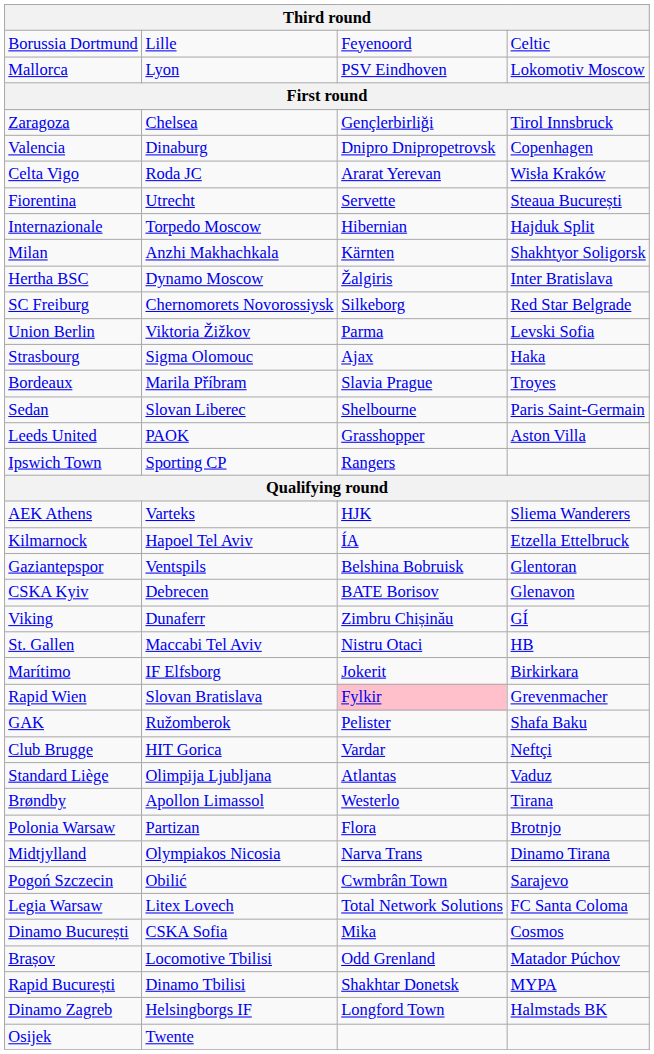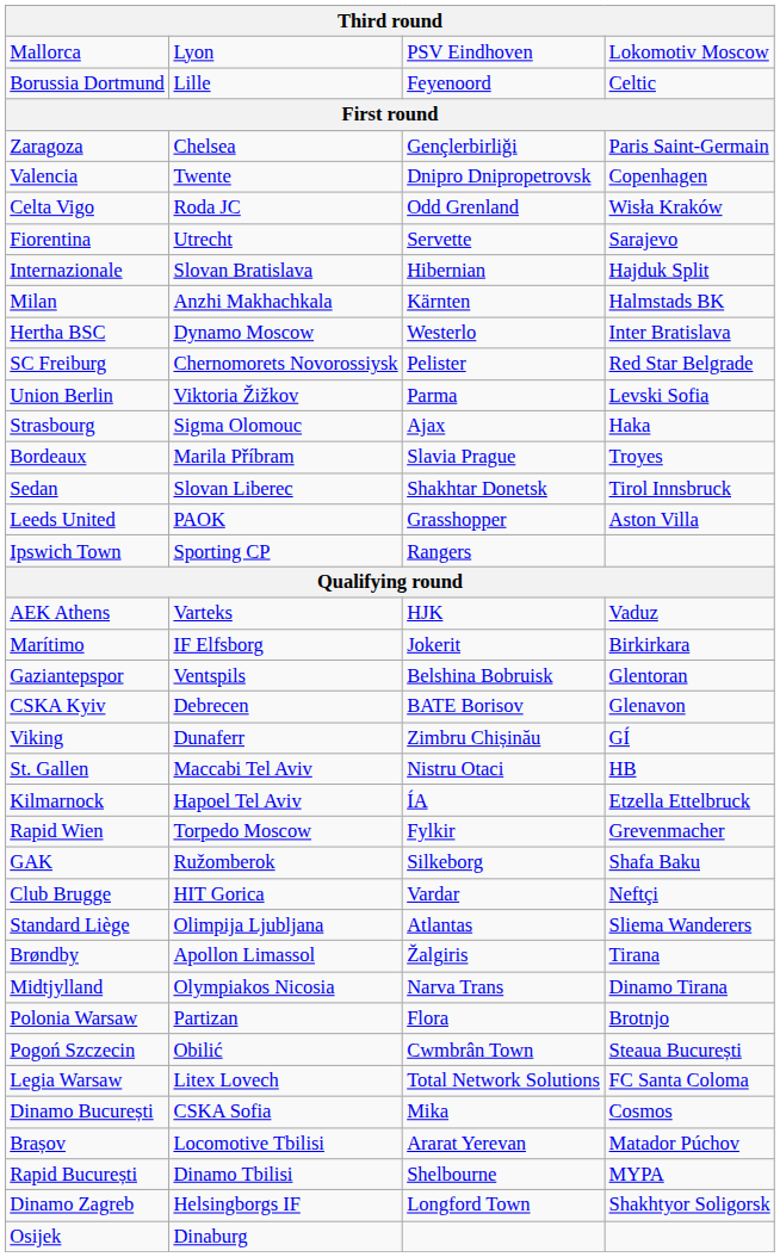 <table class="wikitable">
 <tr>
 <th colspan="4">Third round</th>
+</tr>
+<tr>
+<td> <a href='#'>Mallorca</a> </td>
+<td> <a href='#'>Lyon</a> </td>
+<td> <a href='#'>PSV Eindhoven</a> </td>
+<td> <a href='#'>Lokomotiv Moscow</a> </td>
 </tr>
 <tr>
 <td> <a href='#'>Borussia Dortmund</a> </td>
 <td> <a href='#'>Lille</a> </td>
 <td> <a href='#'>Feyenoord</a> </td>
 <td> <a href='#'>Celtic</a> </td>
 </tr>
 <tr>
-<td> <a href='#'>Mallorca</a> </td>
-<td> <a href='#'>Lyon</a> </td>
-<td> <a href='#'>PSV Eindhoven</a> </td>
-<td> <a href='#'>Lokomotiv Moscow</a> </td>
-</tr>
-<tr>
 <th colspan="4">First round</th>
 </tr>
 <tr>
 <td> <a href='#'>Zaragoza</a> </td>
 <td> <a href='#'>Chelsea</a> </td>
 <td> <a href='#'>Gençlerbirliği</a> </td>
-<td> <a href='#'>Tirol Innsbruck</a> </td>
+<td> <a href='#'>Paris Saint-Germain</a> </td>
 </tr>
 <tr>
 <td> <a href='#'>Valencia</a> </td>
-<td> <a href='#'>Dinaburg</a> </td>
+<td> <a href='#'>Twente</a> </td>
 <td> <a href='#'>Dnipro Dnipropetrovsk</a> </td>
 <td> <a href='#'>Copenhagen</a> </td>
 </tr>
 <tr>
 <td> <a href='#'>Celta Vigo</a> </td>
 <td> <a href='#'>Roda JC</a> </td>
-<td> <a href='#'>Ararat Yerevan</a> </td>
+<td> <a href='#'>Odd Grenland</a> </td>
 <td> <a href='#'>Wisła Kraków</a> </td>
 </tr>
 <tr>
 <td> <a href='#'>Fiorentina</a> </td>
 <td> <a href='#'>Utrecht</a> </td>
 <td> <a href='#'>Servette</a> </td>
-<td> <a href='#'>Steaua București</a> </td>
+<td> <a href='#'>Sarajevo</a> </td>
 </tr>
 <tr>
 <td> <a href='#'>Internazionale</a> </td>
-<td> <a href='#'>Torpedo Moscow</a> </td>
+<td> <a href='#'>Slovan Bratislava</a> </td>
 <td> <a href='#'>Hibernian</a> </td>
 <td> <a href='#'>Hajduk Split</a> </td>
 </tr>
 <tr>
 <td> <a href='#'>Milan</a> </td>
 <td> <a href='#'>Anzhi Makhachkala</a> </td>
 <td> <a href='#'>Kärnten</a> </td>
-<td> <a href='#'>Shakhtyor Soligorsk</a> </td>
+<td> <a href='#'>Halmstads BK</a> </td>
 </tr>
 <tr>
 <td> <a href='#'>Hertha BSC</a> </td>
 <td> <a href='#'>Dynamo Moscow</a> </td>
-<td> <a href='#'>Žalgiris</a> </td>
+<td> <a href='#'>Westerlo</a> </td>
 <td> <a href='#'>Inter Bratislava</a> </td>
 </tr>
 <tr>
 <td> <a href='#'>SC Freiburg</a> </td>
 <td> <a href='#'>Chernomorets Novorossiysk</a> </td>
-<td> <a href='#'>Silkeborg</a> </td>
+<td> <a href='#'>Pelister</a> </td>
 <td> <a href='#'>Red Star Belgrade</a> </td>
 </tr>
 <tr>
 <td> <a href='#'>Union Berlin</a> </td>
 <td> <a href='#'>Viktoria Žižkov</a> </td>
 <td> <a href='#'>Parma</a> </td>
 <td> <a href='#'>Levski Sofia</a> </td>
 </tr>
 <tr>
 <td> <a href='#'>Strasbourg</a> </td>
 <td> <a href='#'>Sigma Olomouc</a> </td>
 <td> <a href='#'>Ajax</a> </td>
 <td> <a href='#'>Haka</a> </td>
 </tr>
 <tr>
 <td> <a href='#'>Bordeaux</a> </td>
 <td> <a href='#'>Marila Příbram</a> </td>
 <td> <a href='#'>Slavia Prague</a> </td>
 <td> <a href='#'>Troyes</a> </td>
 </tr>
 <tr>
 <td> <a href='#'>Sedan</a> </td>
 <td> <a href='#'>Slovan Liberec</a> </td>
-<td> <a href='#'>Shelbourne</a> </td>
-<td> <a href='#'>Paris Saint-Germain</a> </td>
+<td> <a href='#'>Shakhtar Donetsk</a> </td>
+<td> <a href='#'>Tirol Innsbruck</a> </td>
 </tr>
 <tr>
 <td> <a href='#'>Leeds United</a> </td>
 <td> <a href='#'>PAOK</a> </td>
 <td> <a href='#'>Grasshopper</a> </td>
 <td> <a href='#'>Aston Villa</a> </td>
 </tr>
 <tr>
 <td> <a href='#'>Ipswich Town</a> </td>
 <td> <a href='#'>Sporting CP</a> </td>
 <td> <a href='#'>Rangers</a> </td>
 <td></td>
 </tr>
 <tr>
 <th colspan="4">Qualifying round</th>
 </tr>
 <tr>
 <td> <a href='#'>AEK Athens</a> </td>
 <td> <a href='#'>Varteks</a> </td>
 <td> <a href='#'>HJK</a> </td>
-<td> <a href='#'>Sliema Wanderers</a> </td>
+<td> <a href='#'>Vaduz</a> </td>
 </tr>
 <tr>
-<td> <a href='#'>Kilmarnock</a> </td>
-<td> <a href='#'>Hapoel Tel Aviv</a> </td>
-<td> <a href='#'>ÍA</a> </td>
-<td> <a href='#'>Etzella Ettelbruck</a> </td>
+<td> <a href='#'>Marítimo</a> </td>
+<td> <a href='#'>IF Elfsborg</a> </td>
+<td> <a href='#'>Jokerit</a> </td>
+<td> <a href='#'>Birkirkara</a> </td>
 </tr>
 <tr>
 <td> <a href='#'>Gaziantepspor</a> </td>
 <td> <a href='#'>Ventspils</a> </td>
 <td> <a href='#'>Belshina Bobruisk</a> </td>
 <td> <a href='#'>Glentoran</a> </td>
 </tr>
 <tr>
 <td> <a href='#'>CSKA Kyiv</a> </td>
 <td> <a href='#'>Debrecen</a> </td>
 <td> <a href='#'>BATE Borisov</a> </td>
 <td> <a href='#'>Glenavon</a> </td>
 </tr>
 <tr>
 <td> <a href='#'>Viking</a> </td>
 <td> <a href='#'>Dunaferr</a> </td>
 <td> <a href='#'>Zimbru Chișinău</a> </td>
 <td> <a href='#'>GÍ</a> </td>
 </tr>
 <tr>
 <td> <a href='#'>St. Gallen</a> </td>
 <td> <a href='#'>Maccabi Tel Aviv</a> </td>
 <td> <a href='#'>Nistru Otaci</a> </td>
 <td> <a href='#'>HB</a> </td>
 </tr>
 <tr>
-<td> <a href='#'>Marítimo</a> </td>
-<td> <a href='#'>IF Elfsborg</a> </td>
-<td> <a href='#'>Jokerit</a> </td>
-<td> <a href='#'>Birkirkara</a> </td>
+<td> <a href='#'>Kilmarnock</a> </td>
+<td> <a href='#'>Hapoel Tel Aviv</a> </td>
+<td> <a href='#'>ÍA</a> </td>
+<td> <a href='#'>Etzella Ettelbruck</a> </td>
 </tr>
 <tr>
 <td> <a href='#'>Rapid Wien</a> </td>
-<td> <a href='#'>Slovan Bratislava</a> </td>
-<td style="background: pink;"> <a href='#'>Fylkir</a> </td>
+<td> <a href='#'>Torpedo Moscow</a> </td>
+<td> <a href='#'>Fylkir</a> </td>
 <td> <a href='#'>Grevenmacher</a> </td>
 </tr>
 <tr>
 <td> <a href='#'>GAK</a> </td>
 <td> <a href='#'>Ružomberok</a> </td>
-<td> <a href='#'>Pelister</a> </td>
+<td> <a href='#'>Silkeborg</a> </td>
 <td> <a href='#'>Shafa Baku</a> </td>
 </tr>
 <tr>
 <td> <a href='#'>Club Brugge</a> </td>
 <td> <a href='#'>HIT Gorica</a> </td>
 <td> <a href='#'>Vardar</a> </td>
 <td> <a href='#'>Neftçi</a> </td>
 </tr>
 <tr>
 <td> <a href='#'>Standard Liège</a> </td>
 <td> <a href='#'>Olimpija Ljubljana</a> </td>
 <td> <a href='#'>Atlantas</a> </td>
-<td> <a href='#'>Vaduz</a> </td>
+<td> <a href='#'>Sliema Wanderers</a> </td>
 </tr>
 <tr>
 <td> <a href='#'>Brøndby</a> </td>
 <td> <a href='#'>Apollon Limassol</a> </td>
-<td> <a href='#'>Westerlo</a> </td>
+<td> <a href='#'>Žalgiris</a> </td>
 <td> <a href='#'>Tirana</a> </td>
+</tr>
+<tr>
+<td> <a href='#'>Midtjylland</a> </td>
+<td> <a href='#'>Olympiakos Nicosia</a> </td>
+<td> <a href='#'>Narva Trans</a> </td>
+<td> <a href='#'>Dinamo Tirana</a> </td>
 </tr>
 <tr>
 <td> <a href='#'>Polonia Warsaw</a> </td>
 <td> <a href='#'>Partizan</a> </td>
 <td> <a href='#'>Flora</a> </td>
 <td> <a href='#'>Brotnjo</a> </td>
 </tr>
 <tr>
-<td> <a href='#'>Midtjylland</a> </td>
-<td> <a href='#'>Olympiakos Nicosia</a> </td>
-<td> <a href='#'>Narva Trans</a> </td>
-<td> <a href='#'>Dinamo Tirana</a> </td>
-</tr>
-<tr>
 <td> <a href='#'>Pogoń Szczecin</a> </td>
 <td> <a href='#'>Obilić</a> </td>
 <td> <a href='#'>Cwmbrân Town</a> </td>
-<td> <a href='#'>Sarajevo</a> </td>
+<td> <a href='#'>Steaua București</a> </td>
 </tr>
 <tr>
 <td> <a href='#'>Legia Warsaw</a> </td>
 <td> <a href='#'>Litex Lovech</a> </td>
 <td> <a href='#'>Total Network Solutions</a> </td>
 <td> <a href='#'>FC Santa Coloma</a> </td>
 </tr>
 <tr>
 <td> <a href='#'>Dinamo București</a> </td>
 <td> <a href='#'>CSKA Sofia</a> </td>
 <td> <a href='#'>Mika</a> </td>
 <td> <a href='#'>Cosmos</a> </td>
 </tr>
 <tr>
 <td> <a href='#'>Brașov</a> </td>
 <td> <a href='#'>Locomotive Tbilisi</a> </td>
-<td> <a href='#'>Odd Grenland</a> </td>
+<td> <a href='#'>Ararat Yerevan</a> </td>
 <td> <a href='#'>Matador Púchov</a> </td>
 </tr>
 <tr>
 <td> <a href='#'>Rapid București</a> </td>
 <td> <a href='#'>Dinamo Tbilisi</a> </td>
-<td> <a href='#'>Shakhtar Donetsk</a> </td>
+<td> <a href='#'>Shelbourne</a> </td>
 <td> <a href='#'>MYPA</a> </td>
 </tr>
 <tr>
 <td> <a href='#'>Dinamo Zagreb</a> </td>
 <td> <a href='#'>Helsingborgs IF</a> </td>
 <td> <a href='#'>Longford Town</a> </td>
-<td> <a href='#'>Halmstads BK</a> </td>
+<td> <a href='#'>Shakhtyor Soligorsk</a> </td>
 </tr>
 <tr>
 <td> <a href='#'>Osijek</a> </td>
-<td> <a href='#'>Twente</a> </td>
+<td> <a href='#'>Dinaburg</a> </td>
 <td></td>
 <td></td>
 </tr>
 <tr>
 </tr>
 </table>
